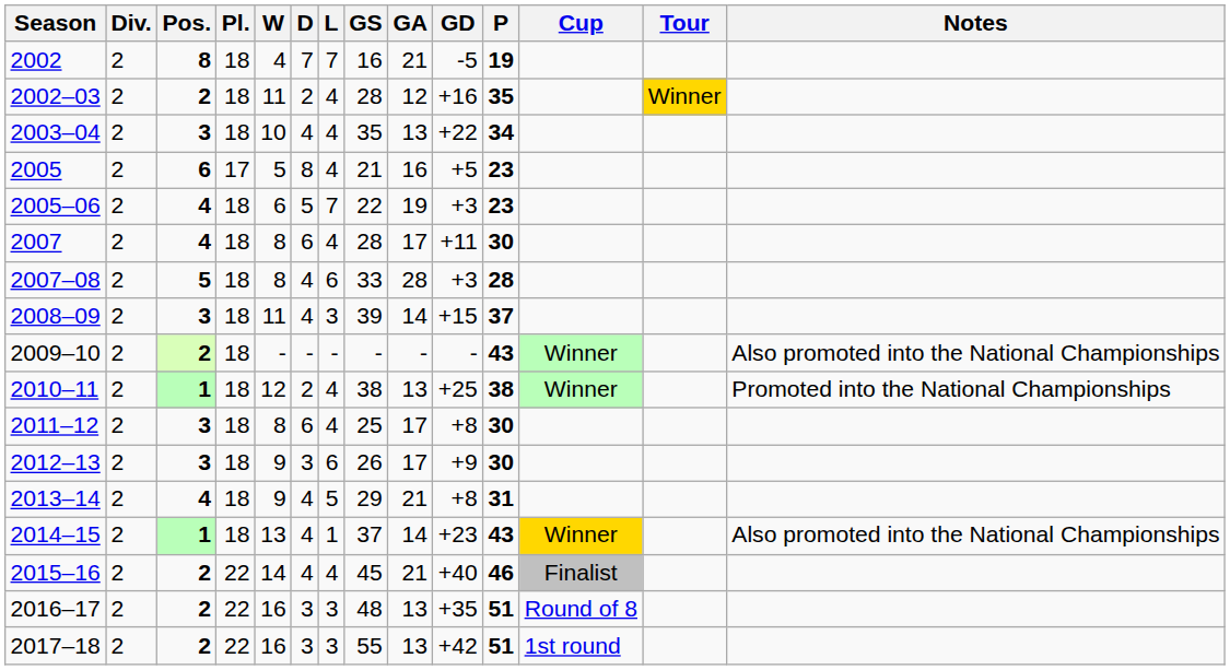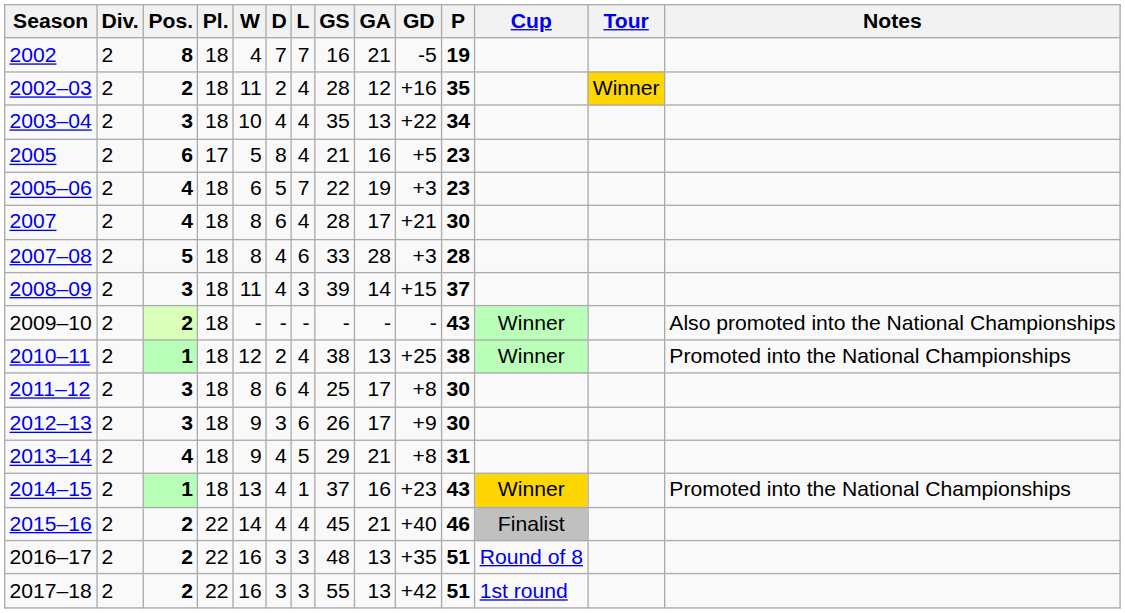 <table class="wikitable">
 <tr style="background:#efefef;">
 <th>Season</th>
 <th>Div.</th>
 <th>Pos.</th>
 <th>Pl.</th>
 <th>W</th>
 <th>D</th>
 <th>L</th>
 <th>GS</th>
 <th>GA</th>
 <th>GD</th>
 <th>P</th>
 <th><a href='#'>Cup</a></th>
 <th><a href='#'>Tour</a></th>
 <th>Notes</th>
 </tr>
 <tr>
 <td><a href='#'>2002</a></td>
 <td>2</td>
 <td align=right><strong>8</strong></td>
 <td align=right>18</td>
 <td align=right>4</td>
 <td align=right>7</td>
 <td align=right>7</td>
 <td align=right>16</td>
 <td align=right>21</td>
 <td align=right>-5</td>
 <td align=right><strong>19</strong></td>
 <td></td>
 <td></td>
 <td></td>
 </tr>
 <tr>
 <td><a href='#'>2002–03</a></td>
 <td>2</td>
 <td align=right><strong>2</strong></td>
 <td align=right>18</td>
 <td align=right>11</td>
 <td align=right>2</td>
 <td align=right>4</td>
 <td align=right>28</td>
 <td align=right>12</td>
 <td align=right>+16</td>
 <td align=right><strong>35</strong></td>
 <td></td>
 <td bgcolor=gold>Winner</td>
 <td></td>
 </tr>
 <tr>
 <td><a href='#'>2003–04</a></td>
 <td>2</td>
 <td align=right><strong>3</strong></td>
 <td align=right>18</td>
 <td align=right>10</td>
 <td align=right>4</td>
 <td align=right>4</td>
 <td align=right>35</td>
 <td align=right>13</td>
 <td align=right>+22</td>
 <td align=right><strong>34</strong></td>
 <td></td>
 <td></td>
 <td></td>
 </tr>
 <tr>
 <td><a href='#'>2005</a></td>
 <td>2</td>
 <td align=right><strong>6</strong></td>
 <td align=right>17</td>
 <td align=right>5</td>
 <td align=right>8</td>
 <td align=right>4</td>
 <td align=right>21</td>
 <td align=right>16</td>
 <td align=right>+5</td>
 <td align=right><strong>23</strong></td>
 <td></td>
 <td></td>
 <td></td>
 </tr>
 <tr>
 <td><a href='#'>2005–06</a></td>
 <td>2</td>
 <td align=right><strong>4</strong></td>
 <td align=right>18</td>
 <td align=right>6</td>
 <td align=right>5</td>
 <td align=right>7</td>
 <td align=right>22</td>
 <td align=right>19</td>
 <td align=right>+3</td>
 <td align=right><strong>23</strong></td>
 <td></td>
 <td></td>
 <td></td>
 </tr>
 <tr>
 <td><a href='#'>2007</a></td>
 <td>2</td>
 <td align=right><strong>4</strong></td>
 <td align=right>18</td>
 <td align=right>8</td>
 <td align=right>6</td>
 <td align=right>4</td>
 <td align=right>28</td>
 <td align=right>17</td>
-<td align=right>+11</td>
+<td align=right>+21</td>
 <td align=right><strong>30</strong></td>
 <td></td>
 <td></td>
 <td></td>
 </tr>
 <tr>
 <td><a href='#'>2007–08</a></td>
 <td>2</td>
 <td align=right><strong>5</strong></td>
 <td align=right>18</td>
 <td align=right>8</td>
 <td align=right>4</td>
 <td align=right>6</td>
 <td align=right>33</td>
 <td align=right>28</td>
 <td align=right>+3</td>
 <td align=right><strong>28</strong></td>
 <td></td>
 <td></td>
 <td></td>
 </tr>
 <tr>
 <td><a href='#'>2008–09</a></td>
 <td>2</td>
 <td align=right><strong>3</strong></td>
 <td align=right>18</td>
 <td align=right>11</td>
 <td align=right>4</td>
 <td align=right>3</td>
 <td align=right>39</td>
 <td align=right>14</td>
 <td align=right>+15</td>
 <td align=right><strong>37</strong></td>
 <td></td>
 <td></td>
 <td></td>
 </tr>
 <tr>
 <td>2009–10</td>
 <td>2</td>
 <td align=right bgcolor=#D9FFB9><strong>2</strong></td>
 <td align=right>18</td>
 <td align=right>-</td>
 <td align=right>-</td>
 <td align=right>-</td>
 <td align=right>-</td>
 <td align=right>-</td>
 <td align=right>-</td>
 <td align=right><strong>43</strong></td>
 <td align=center bgcolor=#B9FFB9>Winner</td>
 <td></td>
 <td>Also promoted into the National Championships</td>
 </tr>
 <tr>
 <td><a href='#'>2010–11</a></td>
 <td>2</td>
 <td align=right bgcolor=#B9FFB9><strong>1</strong></td>
 <td align=right>18</td>
 <td align=right>12</td>
 <td align=right>2</td>
 <td align=right>4</td>
 <td align=right>38</td>
 <td align=right>13</td>
 <td align=right>+25</td>
 <td align=right><strong>38</strong></td>
 <td align=center bgcolor=#B9FFB9>Winner</td>
 <td></td>
 <td>Promoted into the National Championships</td>
 </tr>
 <tr>
 <td><a href='#'>2011–12</a></td>
 <td>2</td>
 <td align=right><strong>3</strong></td>
 <td align=right>18</td>
 <td align=right>8</td>
 <td align=right>6</td>
 <td align=right>4</td>
 <td align=right>25</td>
 <td align=right>17</td>
 <td align=right>+8</td>
 <td align=right><strong>30</strong></td>
 <td></td>
 <td></td>
 <td></td>
 </tr>
 <tr>
 <td><a href='#'>2012–13</a></td>
 <td>2</td>
 <td align=right><strong>3</strong></td>
 <td align=right>18</td>
 <td align=right>9</td>
 <td align=right>3</td>
 <td align=right>6</td>
 <td align=right>26</td>
 <td align=right>17</td>
 <td align=right>+9</td>
 <td align=right><strong>30</strong></td>
 <td></td>
 <td></td>
 <td></td>
 </tr>
 <tr>
 <td><a href='#'>2013–14</a></td>
 <td>2</td>
 <td align=right><strong>4</strong></td>
 <td align=right>18</td>
 <td align=right>9</td>
 <td align=right>4</td>
 <td align=right>5</td>
 <td align=right>29</td>
 <td align=right>21</td>
 <td align=right>+8</td>
 <td align=right><strong>31</strong></td>
 <td></td>
 <td></td>
 <td></td>
 </tr>
 <tr>
 <td><a href='#'>2014–15</a></td>
 <td>2</td>
 <td align=right bgcolor=#B9FFB9><strong>1</strong></td>
 <td align=right>18</td>
 <td align=right>13</td>
 <td align=right>4</td>
 <td align=right>1</td>
 <td align=right>37</td>
-<td align=right>14</td>
+<td align=right>16</td>
 <td align=right>+23</td>
 <td align=right><strong>43</strong></td>
 <td align=center bgcolor=gold>Winner</td>
 <td></td>
-<td>Also promoted into the National Championships</td>
+<td>Promoted into the National Championships</td>
 </tr>
 <tr>
 <td><a href='#'>2015–16</a></td>
 <td>2</td>
 <td align=right><strong>2</strong></td>
 <td align=right>22</td>
 <td align=right>14</td>
 <td align=right>4</td>
 <td align=right>4</td>
 <td align=right>45</td>
 <td align=right>21</td>
 <td align=right>+40</td>
 <td align=right><strong>46</strong></td>
 <td align=center bgcolor=silver>Finalist</td>
 <td></td>
 <td></td>
 </tr>
 <tr>
 <td>2016–17</td>
 <td>2</td>
 <td align=right><strong>2</strong></td>
 <td align=right>22</td>
 <td align=right>16</td>
 <td align=right>3</td>
 <td align=right>3</td>
 <td align=right>48</td>
 <td align=right>13</td>
 <td align=right>+35</td>
 <td align=right><strong>51</strong></td>
 <td><a href='#'>Round of 8</a></td>
 <td></td>
 <td></td>
 </tr>
 <tr>
 <td>2017–18</td>
 <td>2</td>
 <td align=right><strong>2</strong></td>
 <td align=right>22</td>
 <td align=right>16</td>
 <td align=right>3</td>
 <td align=right>3</td>
 <td align=right>55</td>
 <td align=right>13</td>
 <td align=right>+42</td>
 <td align=right><strong>51</strong></td>
 <td><a href='#'>1st round</a></td>
 <td></td>
 <td></td>
 </tr>
 </table>
